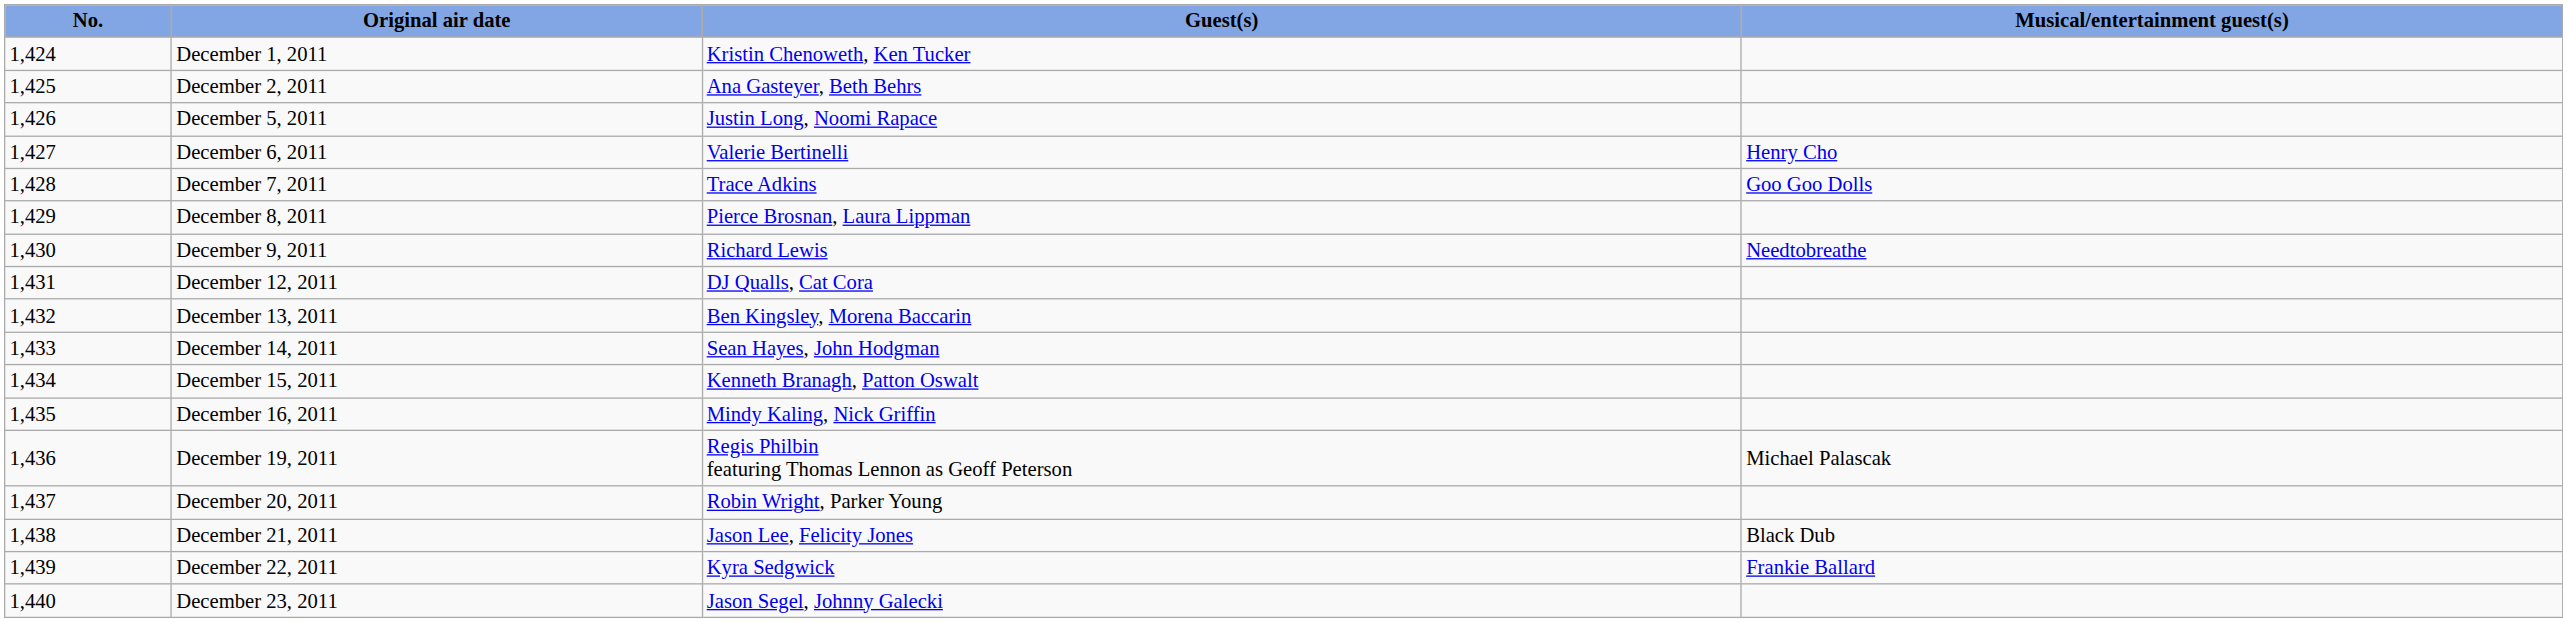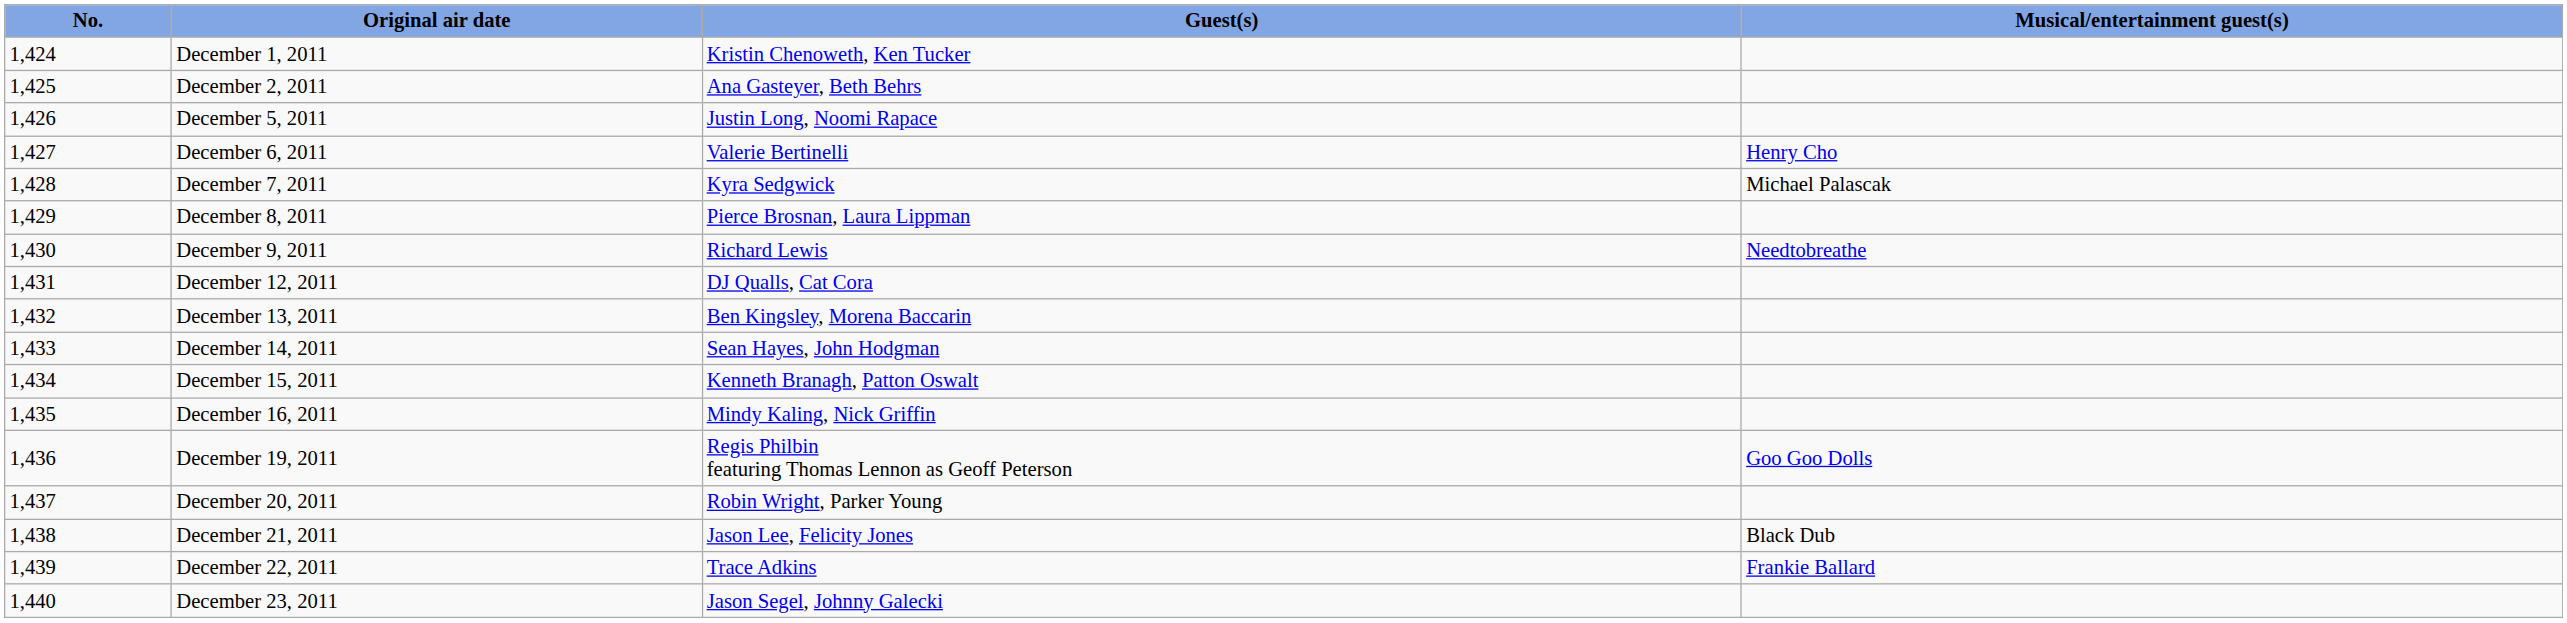 <table class="wikitable plainrowheaders" style="width:100%;">
 <tr>
 <th style="width:50px; background:#81a6e3;">No.</th>
 <th style="width:175px; background:#81a6e3;">Original air date</th>
 <th style="width:350px; background:#81a6e3;">Guest(s)</th>
 <th style="width:275px; background:#81a6e3;">Musical/entertainment guest(s)</th>
 </tr>
 <tr>
 <td>1,424</td>
 <td>December 1, 2011</td>
 <td><a href='#'>Kristin Chenoweth</a>, <a href='#'>Ken Tucker</a></td>
 <td></td>
 </tr>
 <tr>
 <td>1,425</td>
 <td>December 2, 2011</td>
 <td><a href='#'>Ana Gasteyer</a>, <a href='#'>Beth Behrs</a></td>
 <td></td>
 </tr>
 <tr>
 <td>1,426</td>
 <td>December 5, 2011</td>
 <td><a href='#'>Justin Long</a>, <a href='#'>Noomi Rapace</a></td>
 <td></td>
 </tr>
 <tr>
 <td>1,427</td>
 <td>December 6, 2011</td>
 <td><a href='#'>Valerie Bertinelli</a></td>
 <td><a href='#'>Henry Cho</a></td>
 </tr>
 <tr>
 <td>1,428</td>
 <td>December 7, 2011</td>
-<td><a href='#'>Trace Adkins</a></td>
-<td><a href='#'>Goo Goo Dolls</a></td>
+<td><a href='#'>Kyra Sedgwick</a></td>
+<td>Michael Palascak</td>
 </tr>
 <tr>
 <td>1,429</td>
 <td>December 8, 2011</td>
 <td><a href='#'>Pierce Brosnan</a>, <a href='#'>Laura Lippman</a></td>
 <td></td>
 </tr>
 <tr>
 <td>1,430</td>
 <td>December 9, 2011</td>
 <td><a href='#'>Richard Lewis</a></td>
 <td><a href='#'>Needtobreathe</a></td>
 </tr>
 <tr>
 <td>1,431</td>
 <td>December 12, 2011</td>
 <td><a href='#'>DJ Qualls</a>, <a href='#'>Cat Cora</a></td>
 <td></td>
 </tr>
 <tr>
 <td>1,432</td>
 <td>December 13, 2011</td>
 <td><a href='#'>Ben Kingsley</a>, <a href='#'>Morena Baccarin</a></td>
 <td></td>
 </tr>
 <tr>
 <td>1,433</td>
 <td>December 14, 2011</td>
 <td><a href='#'>Sean Hayes</a>, <a href='#'>John Hodgman</a></td>
 <td></td>
 </tr>
 <tr>
 <td>1,434</td>
 <td>December 15, 2011</td>
 <td><a href='#'>Kenneth Branagh</a>, <a href='#'>Patton Oswalt</a></td>
 <td></td>
 </tr>
 <tr>
 <td>1,435</td>
 <td>December 16, 2011</td>
 <td><a href='#'>Mindy Kaling</a>, <a href='#'>Nick Griffin</a></td>
 <td></td>
 </tr>
 <tr>
 <td>1,436</td>
 <td>December 19, 2011</td>
 <td><a href='#'>Regis Philbin</a><br>featuring Thomas Lennon as Geoff Peterson</td>
-<td>Michael Palascak</td>
+<td><a href='#'>Goo Goo Dolls</a></td>
 </tr>
 <tr>
 <td>1,437</td>
 <td>December 20, 2011</td>
 <td><a href='#'>Robin Wright</a>, Parker Young</td>
 <td></td>
 </tr>
 <tr>
 <td>1,438</td>
 <td>December 21, 2011</td>
 <td><a href='#'>Jason Lee</a>, <a href='#'>Felicity Jones</a></td>
 <td>Black Dub</td>
 </tr>
 <tr>
 <td>1,439</td>
 <td>December 22, 2011</td>
-<td><a href='#'>Kyra Sedgwick</a></td>
+<td><a href='#'>Trace Adkins</a></td>
 <td><a href='#'>Frankie Ballard</a></td>
 </tr>
 <tr>
 <td>1,440</td>
 <td>December 23, 2011</td>
 <td><a href='#'>Jason Segel</a>, <a href='#'>Johnny Galecki</a></td>
 <td></td>
 </tr>
 </table>
